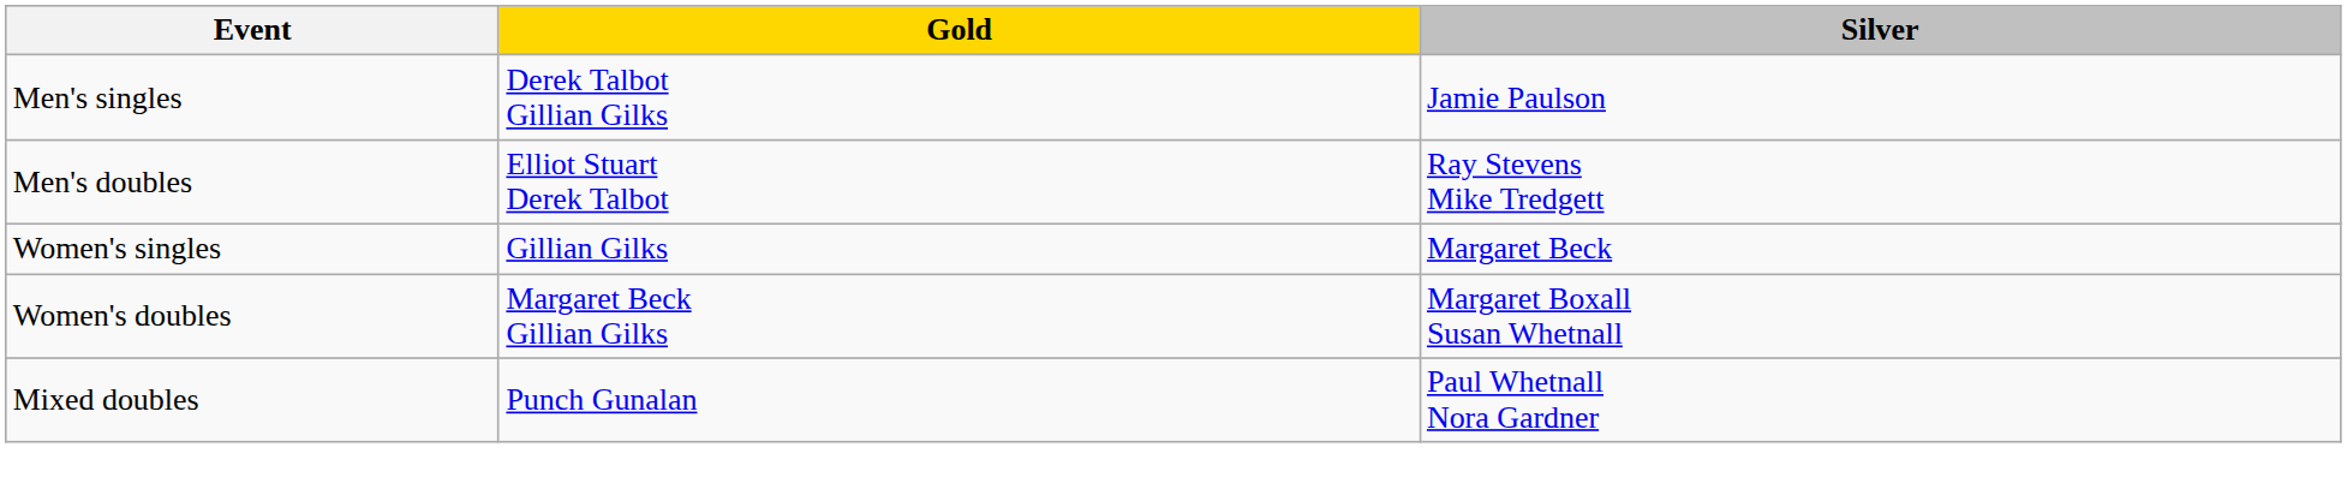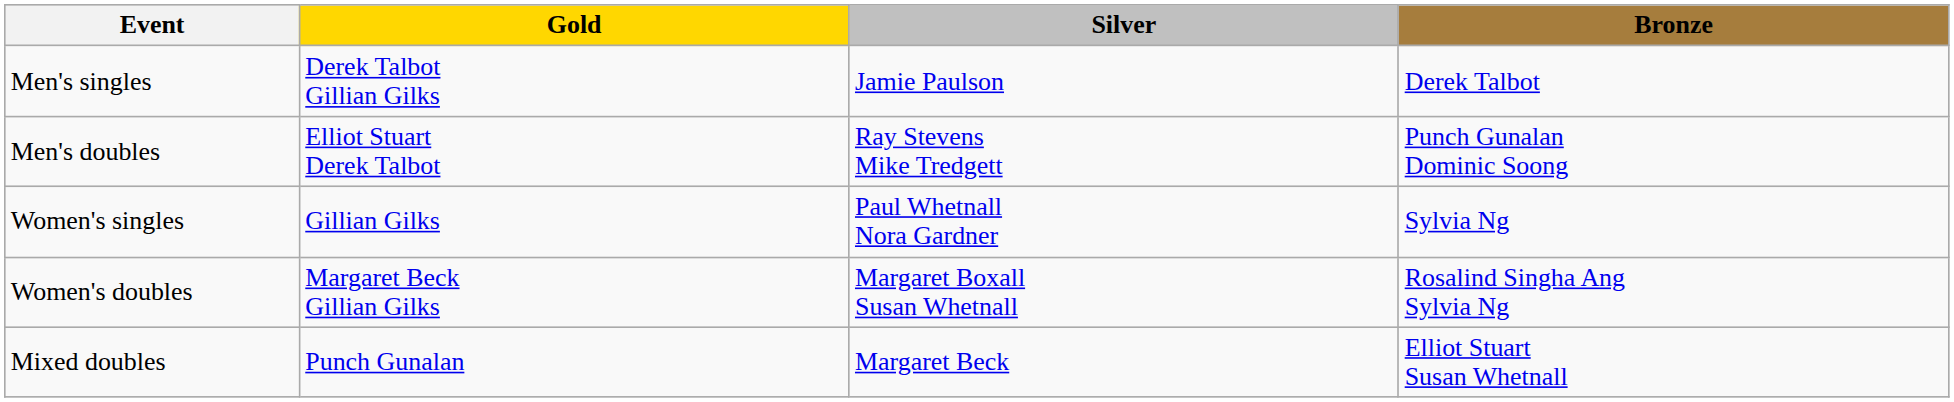 <table class="wikitable" style="width:95%;">
 <tr>
 <th style="width:15%;"><strong>Event</strong></th>
 <th style="background:gold; width:28%;">Gold</th>
 <th style="background:silver; width:28%;">Silver</th>
+<th style="background:#a67d3d; width:28%;">Bronze</th>
 </tr>
 <tr>
 <td>Men's singles</td>
 <td> <a href='#'>Derek Talbot</a> <br>  <a href='#'>Gillian Gilks</a></td>
 <td> <a href='#'>Jamie Paulson</a></td>
+<td> <a href='#'>Derek Talbot</a></td>
 </tr>
 <tr>
 <td>Men's doubles</td>
 <td> <a href='#'>Elliot Stuart</a> <br>  <a href='#'>Derek Talbot</a></td>
 <td> <a href='#'>Ray Stevens</a> <br>  <a href='#'>Mike Tredgett</a></td>
+<td> <a href='#'>Punch Gunalan</a> <br>  <a href='#'>Dominic Soong</a></td>
 </tr>
 <tr>
 <td>Women's singles</td>
 <td> <a href='#'>Gillian Gilks</a></td>
-<td> <a href='#'>Margaret Beck</a></td>
+<td> <a href='#'>Paul Whetnall</a> <br>  <a href='#'>Nora Gardner</a></td>
+<td> <a href='#'>Sylvia Ng</a></td>
 </tr>
 <tr>
 <td>Women's doubles</td>
 <td> <a href='#'>Margaret Beck</a> <br>  <a href='#'>Gillian Gilks</a></td>
 <td> <a href='#'>Margaret Boxall</a> <br>  <a href='#'>Susan Whetnall</a></td>
+<td> <a href='#'>Rosalind Singha Ang</a> <br>  <a href='#'>Sylvia Ng</a></td>
 </tr>
 <tr>
 <td>Mixed doubles</td>
 <td> <a href='#'>Punch Gunalan</a></td>
-<td> <a href='#'>Paul Whetnall</a> <br>  <a href='#'>Nora Gardner</a></td>
+<td> <a href='#'>Margaret Beck</a></td>
+<td> <a href='#'>Elliot Stuart</a> <br>  <a href='#'>Susan Whetnall</a></td>
 </tr>
 </table>
